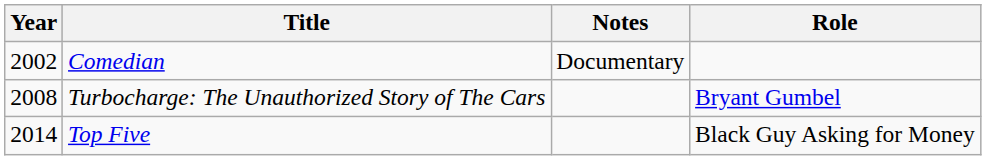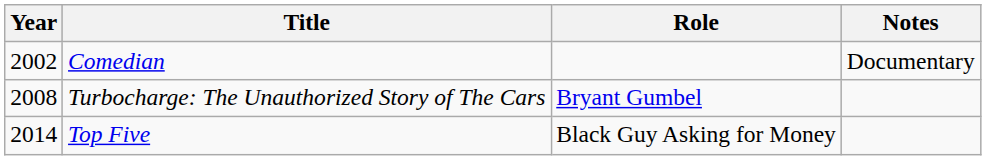 <table class="wikitable sortable">
 <tr>
 <th>Year</th>
 <th>Title</th>
+<th>Role</th>
 <th>Notes</th>
-<th>Role</th>
 </tr>
 <tr>
 <td>2002</td>
 <td><a href='#'><em>Comedian</em></a></td>
+<td></td>
 <td>Documentary</td>
-<td></td>
 </tr>
 <tr>
 <td>2008</td>
 <td><em>Turbocharge: The Unauthorized Story of The Cars</em></td>
+<td><a href='#'>Bryant Gumbel</a></td>
 <td></td>
-<td><a href='#'>Bryant Gumbel</a></td>
 </tr>
 <tr>
 <td>2014</td>
 <td><em><a href='#'>Top Five</a></em></td>
+<td>Black Guy Asking for Money</td>
 <td></td>
-<td>Black Guy Asking for Money</td>
 </tr>
 </table>
